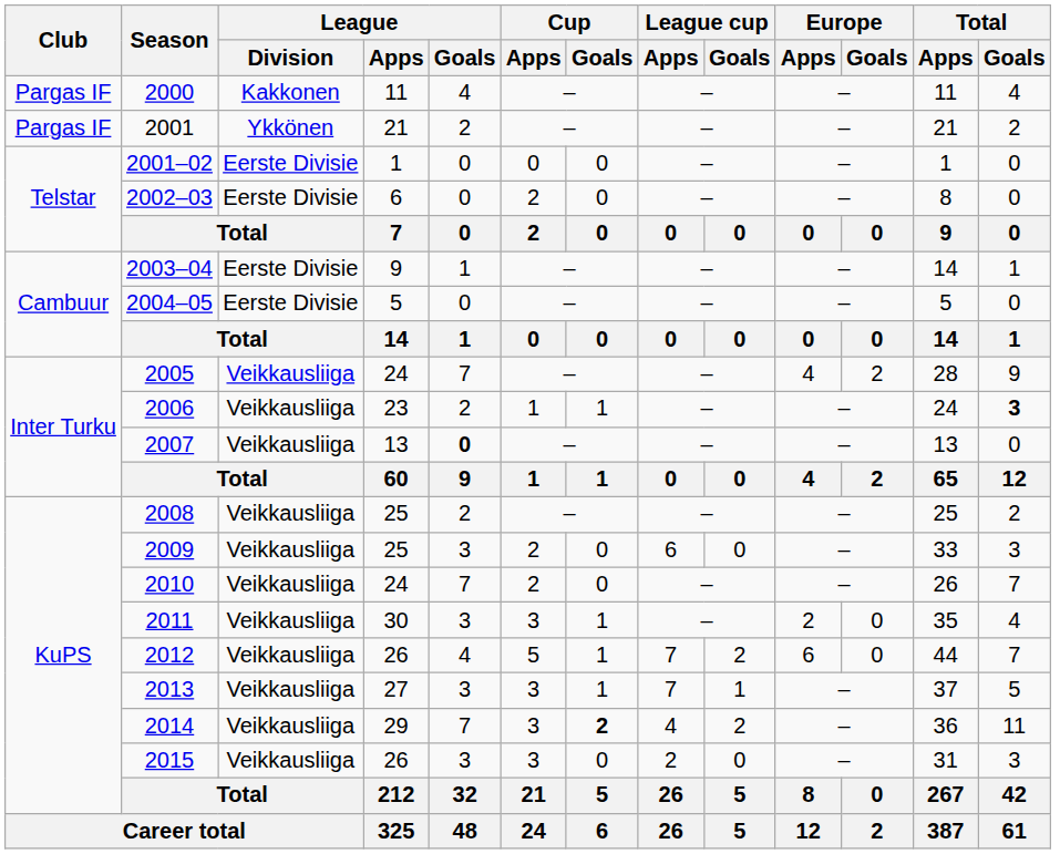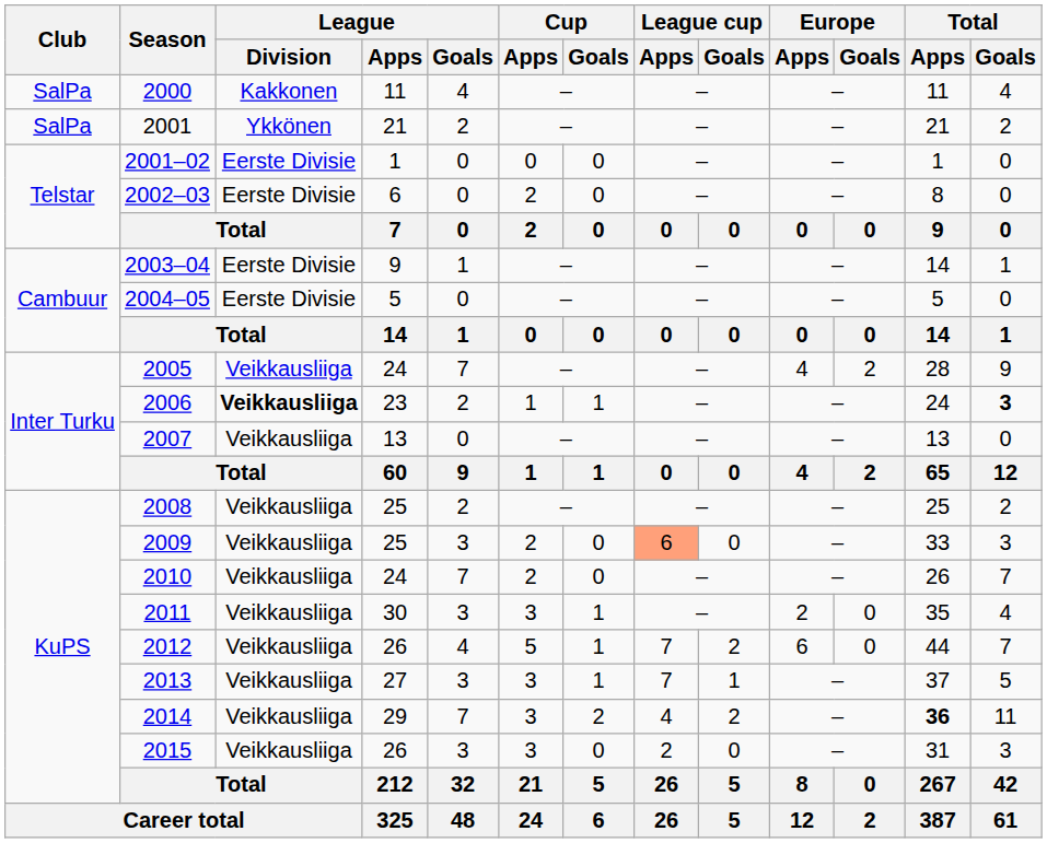 <table class="wikitable" style="text-align:center">
 <tr>
 <th rowspan="2">Club</th>
 <th rowspan="2">Season</th>
 <th colspan="3">League</th>
 <th colspan="2">Cup</th>
 <th colspan="2">League cup</th>
 <th colspan="2">Europe</th>
 <th colspan="2">Total</th>
 </tr>
 <tr>
 <th>Division</th>
 <th>Apps</th>
 <th>Goals</th>
 <th>Apps</th>
 <th>Goals</th>
 <th>Apps</th>
 <th>Goals</th>
 <th>Apps</th>
 <th>Goals</th>
 <th>Apps</th>
 <th>Goals</th>
 </tr>
 <tr>
-<td><a href='#'>Pargas IF</a></td>
+<td><a href='#'>SalPa</a></td>
 <td><a href='#'>2000</a></td>
 <td><a href='#'>Kakkonen</a></td>
 <td>11</td>
 <td>4</td>
 <td colspan=2>–</td>
 <td colspan=2>–</td>
 <td colspan=2>–</td>
 <td>11</td>
 <td>4</td>
 </tr>
 <tr>
-<td><a href='#'>Pargas IF</a></td>
+<td><a href='#'>SalPa</a></td>
 <td>2001</td>
 <td><a href='#'>Ykkönen</a></td>
 <td>21</td>
 <td>2</td>
 <td colspan=2>–</td>
 <td colspan=2>–</td>
 <td colspan=2>–</td>
 <td>21</td>
 <td>2</td>
 </tr>
 <tr>
 <td rowspan=3><a href='#'>Telstar</a></td>
 <td><a href='#'>2001–02</a></td>
 <td><a href='#'>Eerste Divisie</a></td>
 <td>1</td>
 <td>0</td>
 <td>0</td>
 <td>0</td>
 <td colspan=2>–</td>
 <td colspan=2>–</td>
 <td>1</td>
 <td>0</td>
 </tr>
 <tr>
 <td><a href='#'>2002–03</a></td>
 <td>Eerste Divisie</td>
 <td>6</td>
 <td>0</td>
 <td>2</td>
 <td>0</td>
 <td colspan=2>–</td>
 <td colspan=2>–</td>
 <td>8</td>
 <td>0</td>
 </tr>
 <tr>
 <th colspan=2>Total</th>
 <th>7</th>
 <th>0</th>
 <th>2</th>
 <th>0</th>
 <th>0</th>
 <th>0</th>
 <th>0</th>
 <th>0</th>
 <th>9</th>
 <th>0</th>
 </tr>
 <tr>
 <td rowspan=3><a href='#'>Cambuur</a></td>
 <td><a href='#'>2003–04</a></td>
 <td>Eerste Divisie</td>
 <td>9</td>
 <td>1</td>
 <td colspan=2>–</td>
 <td colspan=2>–</td>
 <td colspan=2>–</td>
 <td>14</td>
 <td>1</td>
 </tr>
 <tr>
 <td><a href='#'>2004–05</a></td>
 <td>Eerste Divisie</td>
 <td>5</td>
 <td>0</td>
 <td colspan=2>–</td>
 <td colspan=2>–</td>
 <td colspan=2>–</td>
 <td>5</td>
 <td>0</td>
 </tr>
 <tr>
 <th colspan=2>Total</th>
 <th>14</th>
 <th>1</th>
 <th>0</th>
 <th>0</th>
 <th>0</th>
 <th>0</th>
 <th>0</th>
 <th>0</th>
 <th>14</th>
 <th>1</th>
 </tr>
 <tr>
 <td rowspan=4><a href='#'>Inter Turku</a></td>
 <td><a href='#'>2005</a></td>
 <td><a href='#'>Veikkausliiga</a></td>
 <td>24</td>
 <td>7</td>
 <td colspan=2>–</td>
 <td colspan=2>–</td>
 <td>4</td>
 <td>2</td>
 <td>28</td>
 <td>9</td>
 </tr>
 <tr>
 <td><a href='#'>2006</a></td>
-<td>Veikkausliiga</td>
+<td><strong>Veikkausliiga</strong></td>
 <td>23</td>
 <td>2</td>
 <td>1</td>
 <td>1</td>
 <td colspan=2>–</td>
 <td colspan=2>–</td>
 <td>24</td>
 <td><strong>3</strong></td>
 </tr>
 <tr>
 <td><a href='#'>2007</a></td>
 <td>Veikkausliiga</td>
 <td>13</td>
-<td><strong>0</strong></td>
+<td>0</td>
 <td colspan=2>–</td>
 <td colspan=2>–</td>
 <td colspan=2>–</td>
 <td>13</td>
 <td>0</td>
 </tr>
 <tr>
 <th colspan=2>Total</th>
 <th>60</th>
 <th>9</th>
 <th>1</th>
 <th>1</th>
 <th>0</th>
 <th>0</th>
 <th>4</th>
 <th>2</th>
 <th>65</th>
 <th>12</th>
 </tr>
 <tr>
 <td rowspan=9><a href='#'>KuPS</a></td>
 <td><a href='#'>2008</a></td>
 <td>Veikkausliiga</td>
 <td>25</td>
 <td>2</td>
 <td colspan=2>–</td>
 <td colspan=2>–</td>
 <td colspan=2>–</td>
 <td>25</td>
 <td>2</td>
 </tr>
 <tr>
 <td><a href='#'>2009</a></td>
 <td>Veikkausliiga</td>
 <td>25</td>
 <td>3</td>
 <td>2</td>
 <td>0</td>
-<td>6</td>
+<td style="background: lightsalmon;">6</td>
 <td>0</td>
 <td colspan=2>–</td>
 <td>33</td>
 <td>3</td>
 </tr>
 <tr>
 <td><a href='#'>2010</a></td>
 <td>Veikkausliiga</td>
 <td>24</td>
 <td>7</td>
 <td>2</td>
 <td>0</td>
 <td colspan=2>–</td>
 <td colspan=2>–</td>
 <td>26</td>
 <td>7</td>
 </tr>
 <tr>
 <td><a href='#'>2011</a></td>
 <td>Veikkausliiga</td>
 <td>30</td>
 <td>3</td>
 <td>3</td>
 <td>1</td>
 <td colspan=2>–</td>
 <td>2</td>
 <td>0</td>
 <td>35</td>
 <td>4</td>
 </tr>
 <tr>
 <td><a href='#'>2012</a></td>
 <td>Veikkausliiga</td>
 <td>26</td>
 <td>4</td>
 <td>5</td>
 <td>1</td>
 <td>7</td>
 <td>2</td>
 <td>6</td>
 <td>0</td>
 <td>44</td>
 <td>7</td>
 </tr>
 <tr>
 <td><a href='#'>2013</a></td>
 <td>Veikkausliiga</td>
 <td>27</td>
 <td>3</td>
 <td>3</td>
 <td>1</td>
 <td>7</td>
 <td>1</td>
 <td colspan=2>–</td>
 <td>37</td>
 <td>5</td>
 </tr>
 <tr>
 <td><a href='#'>2014</a></td>
 <td>Veikkausliiga</td>
 <td>29</td>
 <td>7</td>
 <td>3</td>
-<td><strong>2</strong></td>
+<td>2</td>
 <td>4</td>
 <td>2</td>
 <td colspan=2>–</td>
-<td>36</td>
+<td><strong>36</strong></td>
 <td>11</td>
 </tr>
 <tr>
 <td><a href='#'>2015</a></td>
 <td>Veikkausliiga</td>
 <td>26</td>
 <td>3</td>
 <td>3</td>
 <td>0</td>
 <td>2</td>
 <td>0</td>
 <td colspan=2>–</td>
 <td>31</td>
 <td>3</td>
 </tr>
 <tr>
 <th colspan=2>Total</th>
 <th>212</th>
 <th>32</th>
 <th>21</th>
 <th>5</th>
 <th>26</th>
 <th>5</th>
 <th>8</th>
 <th>0</th>
 <th>267</th>
 <th>42</th>
 </tr>
 <tr>
 <th colspan="3">Career total</th>
 <th>325</th>
 <th>48</th>
 <th>24</th>
 <th>6</th>
 <th>26</th>
 <th>5</th>
 <th>12</th>
 <th>2</th>
 <th>387</th>
 <th>61</th>
 </tr>
 </table>
